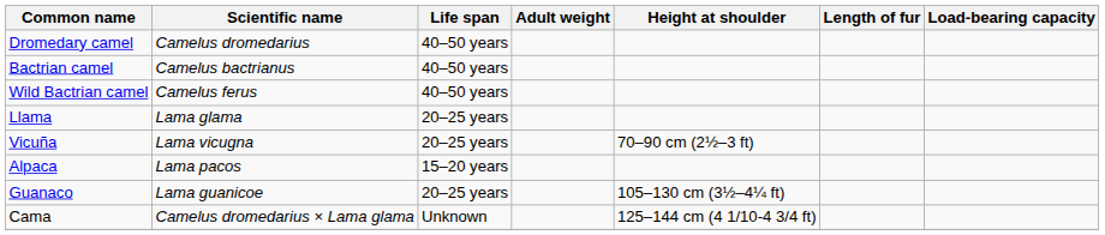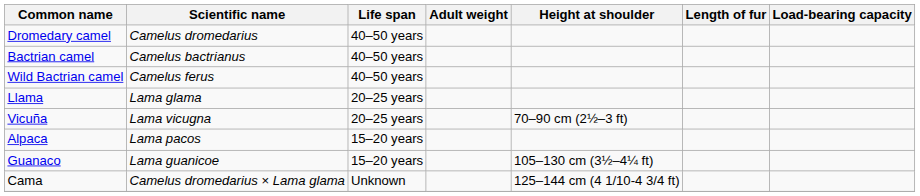 <table class="wikitable">
 <tr>
 <th>Common name</th>
 <th>Scientific name</th>
 <th>Life span</th>
 <th>Adult weight</th>
 <th>Height at shoulder</th>
 <th>Length of fur</th>
 <th>Load-bearing capacity</th>
 </tr>
 <tr>
 <td><a href='#'>Dromedary camel</a></td>
 <td><em>Camelus dromedarius</em></td>
 <td>40–50 years</td>
 <td></td>
 <td></td>
 <td></td>
 <td></td>
 </tr>
 <tr>
 <td><a href='#'>Bactrian camel</a></td>
 <td><em>Camelus bactrianus</em></td>
 <td>40–50 years</td>
 <td></td>
 <td></td>
 <td></td>
 <td></td>
 </tr>
 <tr>
 <td><a href='#'>Wild Bactrian camel</a></td>
 <td><em>Camelus ferus</em></td>
 <td>40–50 years</td>
 <td></td>
 <td></td>
 <td></td>
 <td></td>
 </tr>
 <tr>
 <td><a href='#'>Llama</a></td>
 <td><em>Lama glama</em></td>
 <td>20–25 years</td>
 <td></td>
 <td></td>
 <td></td>
 <td></td>
 </tr>
 <tr>
 <td><a href='#'>Vicuña</a></td>
 <td><em>Lama vicugna</em></td>
 <td>20–25 years</td>
 <td></td>
 <td>70–90 cm (2½–3 ft)</td>
 <td></td>
 <td></td>
 </tr>
 <tr>
 <td><a href='#'>Alpaca</a></td>
 <td><em>Lama pacos</em></td>
 <td>15–20 years</td>
 <td></td>
 <td></td>
 <td></td>
 <td></td>
 </tr>
 <tr>
 <td><a href='#'>Guanaco</a></td>
 <td><em>Lama guanicoe</em></td>
-<td>20–25 years</td>
+<td>15–20 years</td>
 <td></td>
 <td>105–130 cm (3½–4¼ ft)</td>
 <td></td>
 <td></td>
 </tr>
 <tr>
 <td>Cama</td>
 <td><em>Camelus dromedarius</em> × <em>Lama glama</em></td>
 <td>Unknown</td>
 <td></td>
 <td>125–144 cm (4 1/10-4 3/4 ft)</td>
 <td></td>
 <td></td>
 </tr>
 <tr>
 </tr>
 </table>
